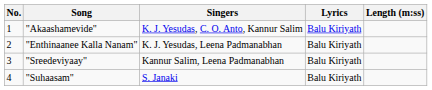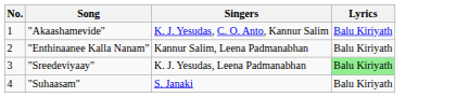 <table class="wikitable" style="font-size:95%;">
 <tr>
 <th>No.</th>
 <th>Song</th>
 <th>Singers</th>
 <th>Lyrics</th>
-<th>Length (m:ss)</th>
 </tr>
 <tr>
 <td>1</td>
 <td>"Akaashamevide"</td>
 <td><a href='#'>K. J. Yesudas</a>, <a href='#'>C. O. Anto</a>, Kannur Salim</td>
 <td><a href='#'>Balu Kiriyath</a></td>
-<td></td>
 </tr>
 <tr>
 <td>2</td>
 <td>"Enthinaanee Kalla Nanam"</td>
-<td>K. J. Yesudas, Leena Padmanabhan</td>
+<td>Kannur Salim, Leena Padmanabhan</td>
 <td>Balu Kiriyath</td>
-<td></td>
 </tr>
 <tr>
 <td>3</td>
 <td>"Sreedeviyaay"</td>
-<td>Kannur Salim, Leena Padmanabhan</td>
-<td>Balu Kiriyath</td>
-<td></td>
+<td>K. J. Yesudas, Leena Padmanabhan</td>
+<td style="background: lightgreen;">Balu Kiriyath</td>
 </tr>
 <tr>
 <td>4</td>
 <td>"Suhaasam"</td>
 <td><a href='#'>S. Janaki</a></td>
 <td>Balu Kiriyath</td>
-<td></td>
 </tr>
 </table>
